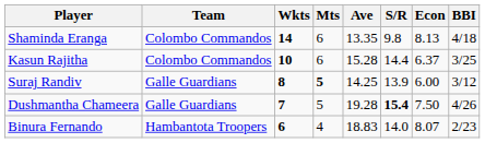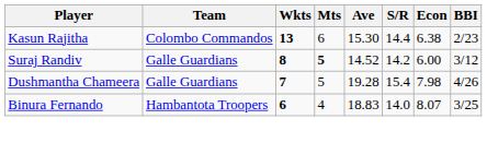 <table class="wikitable">
 <tr>
 <th>Player</th>
 <th>Team</th>
 <th>Wkts</th>
 <th>Mts</th>
 <th>Ave</th>
 <th>S/R</th>
 <th>Econ</th>
 <th>BBI</th>
 </tr>
 <tr>
-<td><a href='#'>Shaminda Eranga</a></td>
-<td><a href='#'>Colombo Commandos</a></td>
-<td><strong>14</strong></td>
-<td>6</td>
-<td>13.35</td>
-<td>9.8</td>
-<td>8.13</td>
-<td>4/18</td>
-</tr>
-<tr>
 <td><a href='#'>Kasun Rajitha</a></td>
 <td><a href='#'>Colombo Commandos</a></td>
-<td><strong>10</strong></td>
+<td><strong>13</strong></td>
 <td>6</td>
-<td>15.28</td>
+<td>15.30</td>
 <td>14.4</td>
-<td>6.37</td>
-<td>3/25</td>
+<td>6.38</td>
+<td>2/23</td>
 </tr>
 <tr>
 <td><a href='#'>Suraj Randiv</a></td>
 <td><a href='#'>Galle Guardians</a></td>
 <td><strong>8</strong></td>
 <td><strong>5</strong></td>
-<td>14.25</td>
-<td>13.9</td>
+<td>14.52</td>
+<td>14.2</td>
 <td>6.00</td>
 <td>3/12</td>
 </tr>
 <tr>
 <td><a href='#'>Dushmantha Chameera</a></td>
 <td><a href='#'>Galle Guardians</a></td>
 <td><strong>7</strong></td>
 <td>5</td>
 <td>19.28</td>
-<td><strong>15.4</strong></td>
-<td>7.50</td>
+<td>15.4</td>
+<td>7.98</td>
 <td>4/26</td>
 </tr>
 <tr>
 <td><a href='#'>Binura Fernando</a></td>
 <td><a href='#'>Hambantota Troopers</a></td>
 <td><strong>6</strong></td>
 <td>4</td>
 <td>18.83</td>
 <td>14.0</td>
 <td>8.07</td>
-<td>2/23</td>
+<td>3/25</td>
 </tr>
 </table>
